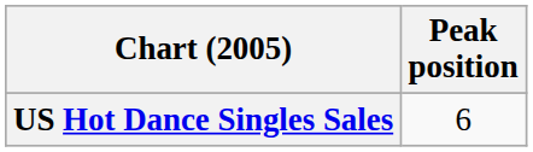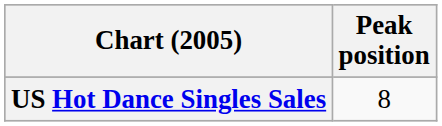 <table class="wikitable plainrowheaders">
 <tr>
 <th scope="col">Chart (2005)</th>
 <th scope="col">Peak<br>position</th>
 </tr>
 <tr>
 <th scope="row">US <a href='#'>Hot Dance Singles Sales</a></th>
-<td align="center">6</td>
+<td align="center">8</td>
 </tr>
 </table>
